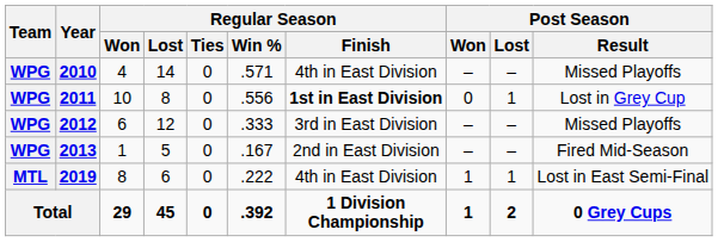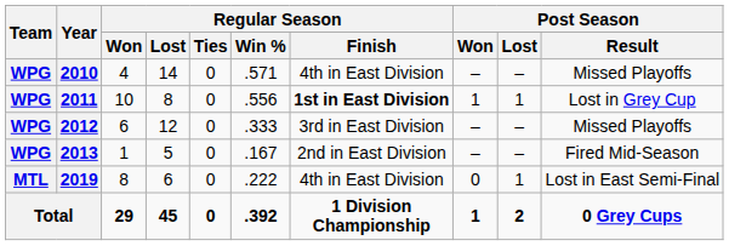 <table class="wikitable" style="font-size: 95%; text-align:center;">
 <tr>
 <th rowspan="2">Team</th>
 <th rowspan="2">Year</th>
 <th colspan="5">Regular Season</th>
 <th colspan="4">Post Season</th>
 </tr>
 <tr>
 <th>Won</th>
 <th>Lost</th>
 <th>Ties</th>
 <th>Win %</th>
 <th>Finish</th>
 <th>Won</th>
 <th>Lost</th>
 <th>Result</th>
 </tr>
 <tr>
 <th><a href='#'>WPG</a></th>
 <th><a href='#'>2010</a></th>
 <td>4</td>
 <td>14</td>
 <td>0</td>
 <td>.571</td>
 <td>4th in East Division</td>
 <td>–</td>
 <td>–</td>
 <td>Missed Playoffs</td>
 </tr>
 <tr>
 <th><a href='#'>WPG</a></th>
 <th><a href='#'>2011</a></th>
 <td>10</td>
 <td>8</td>
 <td>0</td>
 <td>.556</td>
 <td><strong>1st in East Division</strong></td>
-<td>0</td>
+<td>1</td>
 <td>1</td>
 <td>Lost in <a href='#'>Grey Cup</a></td>
 </tr>
 <tr>
 <th><a href='#'>WPG</a></th>
 <th><a href='#'>2012</a></th>
 <td>6</td>
 <td>12</td>
 <td>0</td>
 <td>.333</td>
 <td>3rd in East Division</td>
 <td>–</td>
 <td>–</td>
 <td>Missed Playoffs</td>
 </tr>
 <tr>
 <th><a href='#'>WPG</a></th>
 <th><a href='#'>2013</a></th>
 <td>1</td>
 <td>5</td>
 <td>0</td>
 <td>.167</td>
 <td>2nd in East Division</td>
 <td>–</td>
 <td>–</td>
 <td>Fired Mid-Season</td>
 </tr>
 <tr>
 <th><a href='#'>MTL</a></th>
 <th><a href='#'>2019</a></th>
 <td>8</td>
 <td>6</td>
 <td>0</td>
 <td>.222</td>
 <td>4th in East Division</td>
-<td>1</td>
+<td>0</td>
 <td>1</td>
 <td>Lost in East Semi-Final</td>
 </tr>
 <tr>
 <th colspan="2"><strong>Total</strong></th>
 <td><strong>29</strong></td>
 <td><strong>45</strong></td>
 <td><strong>0</strong></td>
 <td><strong>.392</strong></td>
 <td><strong>1 Division<br>Championship</strong></td>
 <td><strong>1</strong></td>
 <td><strong>2</strong></td>
 <td><strong>0 <a href='#'>Grey Cups</a></strong></td>
 </tr>
 </table>
